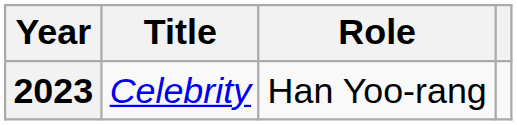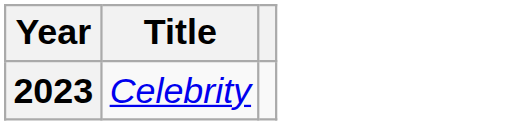 <table class="wikitable plainrowheaders">
 <tr>
 <th scope="col">Year</th>
 <th scope="col">Title</th>
-<th scope="col">Role</th>
 <th scope="col" class="unsortable"></th>
 </tr>
 <tr>
 <th scope="row">2023</th>
 <td><em><a href='#'>Celebrity</a></em></td>
-<td>Han Yoo-rang</td>
 <td style="text-align:center"></td>
 </tr>
 </table>
